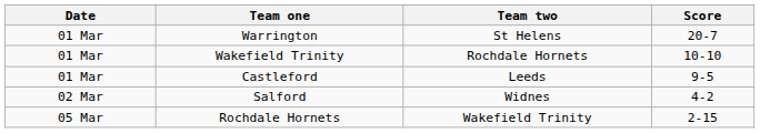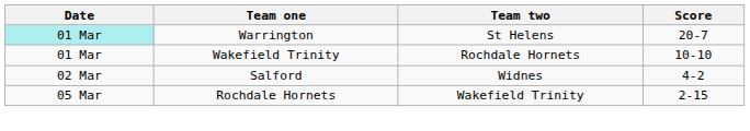 <table class="wikitable" style="text-align: center">
 <tr>
 <th width=150>Date</th>
 <th width=250>Team one</th>
 <th width=250>Team two</th>
 <th width=100>Score</th>
 </tr>
 <tr>
-<td>01 Mar</td>
+<td style="background: paleturquoise;">01 Mar</td>
 <td>Warrington</td>
 <td>St Helens</td>
 <td>20-7</td>
 </tr>
 <tr>
 <td>01 Mar</td>
 <td>Wakefield Trinity</td>
 <td>Rochdale Hornets</td>
 <td>10-10</td>
-</tr>
-<tr>
-<td>01 Mar</td>
-<td>Castleford</td>
-<td>Leeds</td>
-<td>9-5</td>
 </tr>
 <tr>
 <td>02 Mar</td>
 <td>Salford</td>
 <td>Widnes</td>
 <td>4-2</td>
 </tr>
 <tr>
 <td>05 Mar</td>
 <td>Rochdale Hornets</td>
 <td>Wakefield Trinity</td>
 <td>2-15</td>
 </tr>
 </table>
